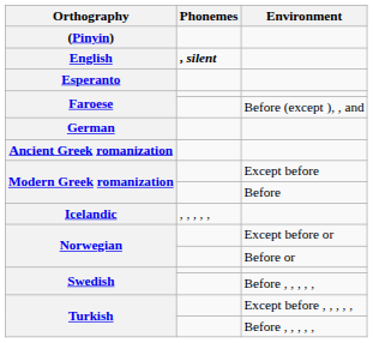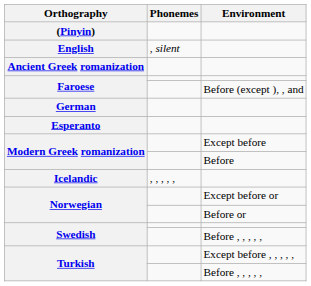 <table class="wikitable mw-collapsible">
 <tr>
 <th>Orthography</th>
 <th>Phonemes</th>
 <th>Environment</th>
 </tr>
 <tr>
 <th> (<a href='#'>Pinyin</a>)</th>
 <td></td>
 <td></td>
 </tr>
 <tr>
 <th><a href='#'>English</a></th>
-<td><strong>, <em>silent</em></strong></td>
+<td>, <em>silent</em></td>
 <td></td>
 </tr>
 <tr>
-<th><a href='#'>Esperanto</a></th>
+<th><a href='#'>Ancient Greek</a> <a href='#'>romanization</a></th>
 <td></td>
 <td></td>
 </tr>
 <tr>
 <th rowspan="2"><a href='#'>Faroese</a></th>
 <td></td>
 <td></td>
 </tr>
 <tr>
 <td></td>
 <td>Before  (except ), , and </td>
 </tr>
 <tr>
 <th><a href='#'>German</a></th>
 <td></td>
 <td></td>
 </tr>
 <tr>
-<th><a href='#'>Ancient Greek</a> <a href='#'>romanization</a></th>
+<th><a href='#'>Esperanto</a></th>
 <td></td>
 <td></td>
 </tr>
 <tr>
 <th rowspan="2"><a href='#'>Modern Greek</a> <a href='#'>romanization</a></th>
 <td></td>
 <td>Except before </td>
 </tr>
 <tr>
 <td></td>
 <td>Before </td>
 </tr>
 <tr>
 <th><a href='#'>Icelandic</a></th>
 <td>, , , , , </td>
 <td></td>
 </tr>
 <tr>
 <th rowspan="2"><a href='#'>Norwegian</a></th>
 <td></td>
 <td>Except before  or </td>
 </tr>
 <tr>
 <td></td>
 <td>Before  or </td>
 </tr>
 <tr>
 <th rowspan="2"><a href='#'>Swedish</a></th>
 <td></td>
 <td></td>
 </tr>
 <tr>
 <td></td>
 <td>Before , , , , , </td>
 </tr>
 <tr>
 <th rowspan="2"><a href='#'>Turkish</a></th>
 <td></td>
 <td>Except before , , , , , </td>
 </tr>
 <tr>
 <td></td>
 <td>Before , , , , , </td>
 </tr>
 </table>
